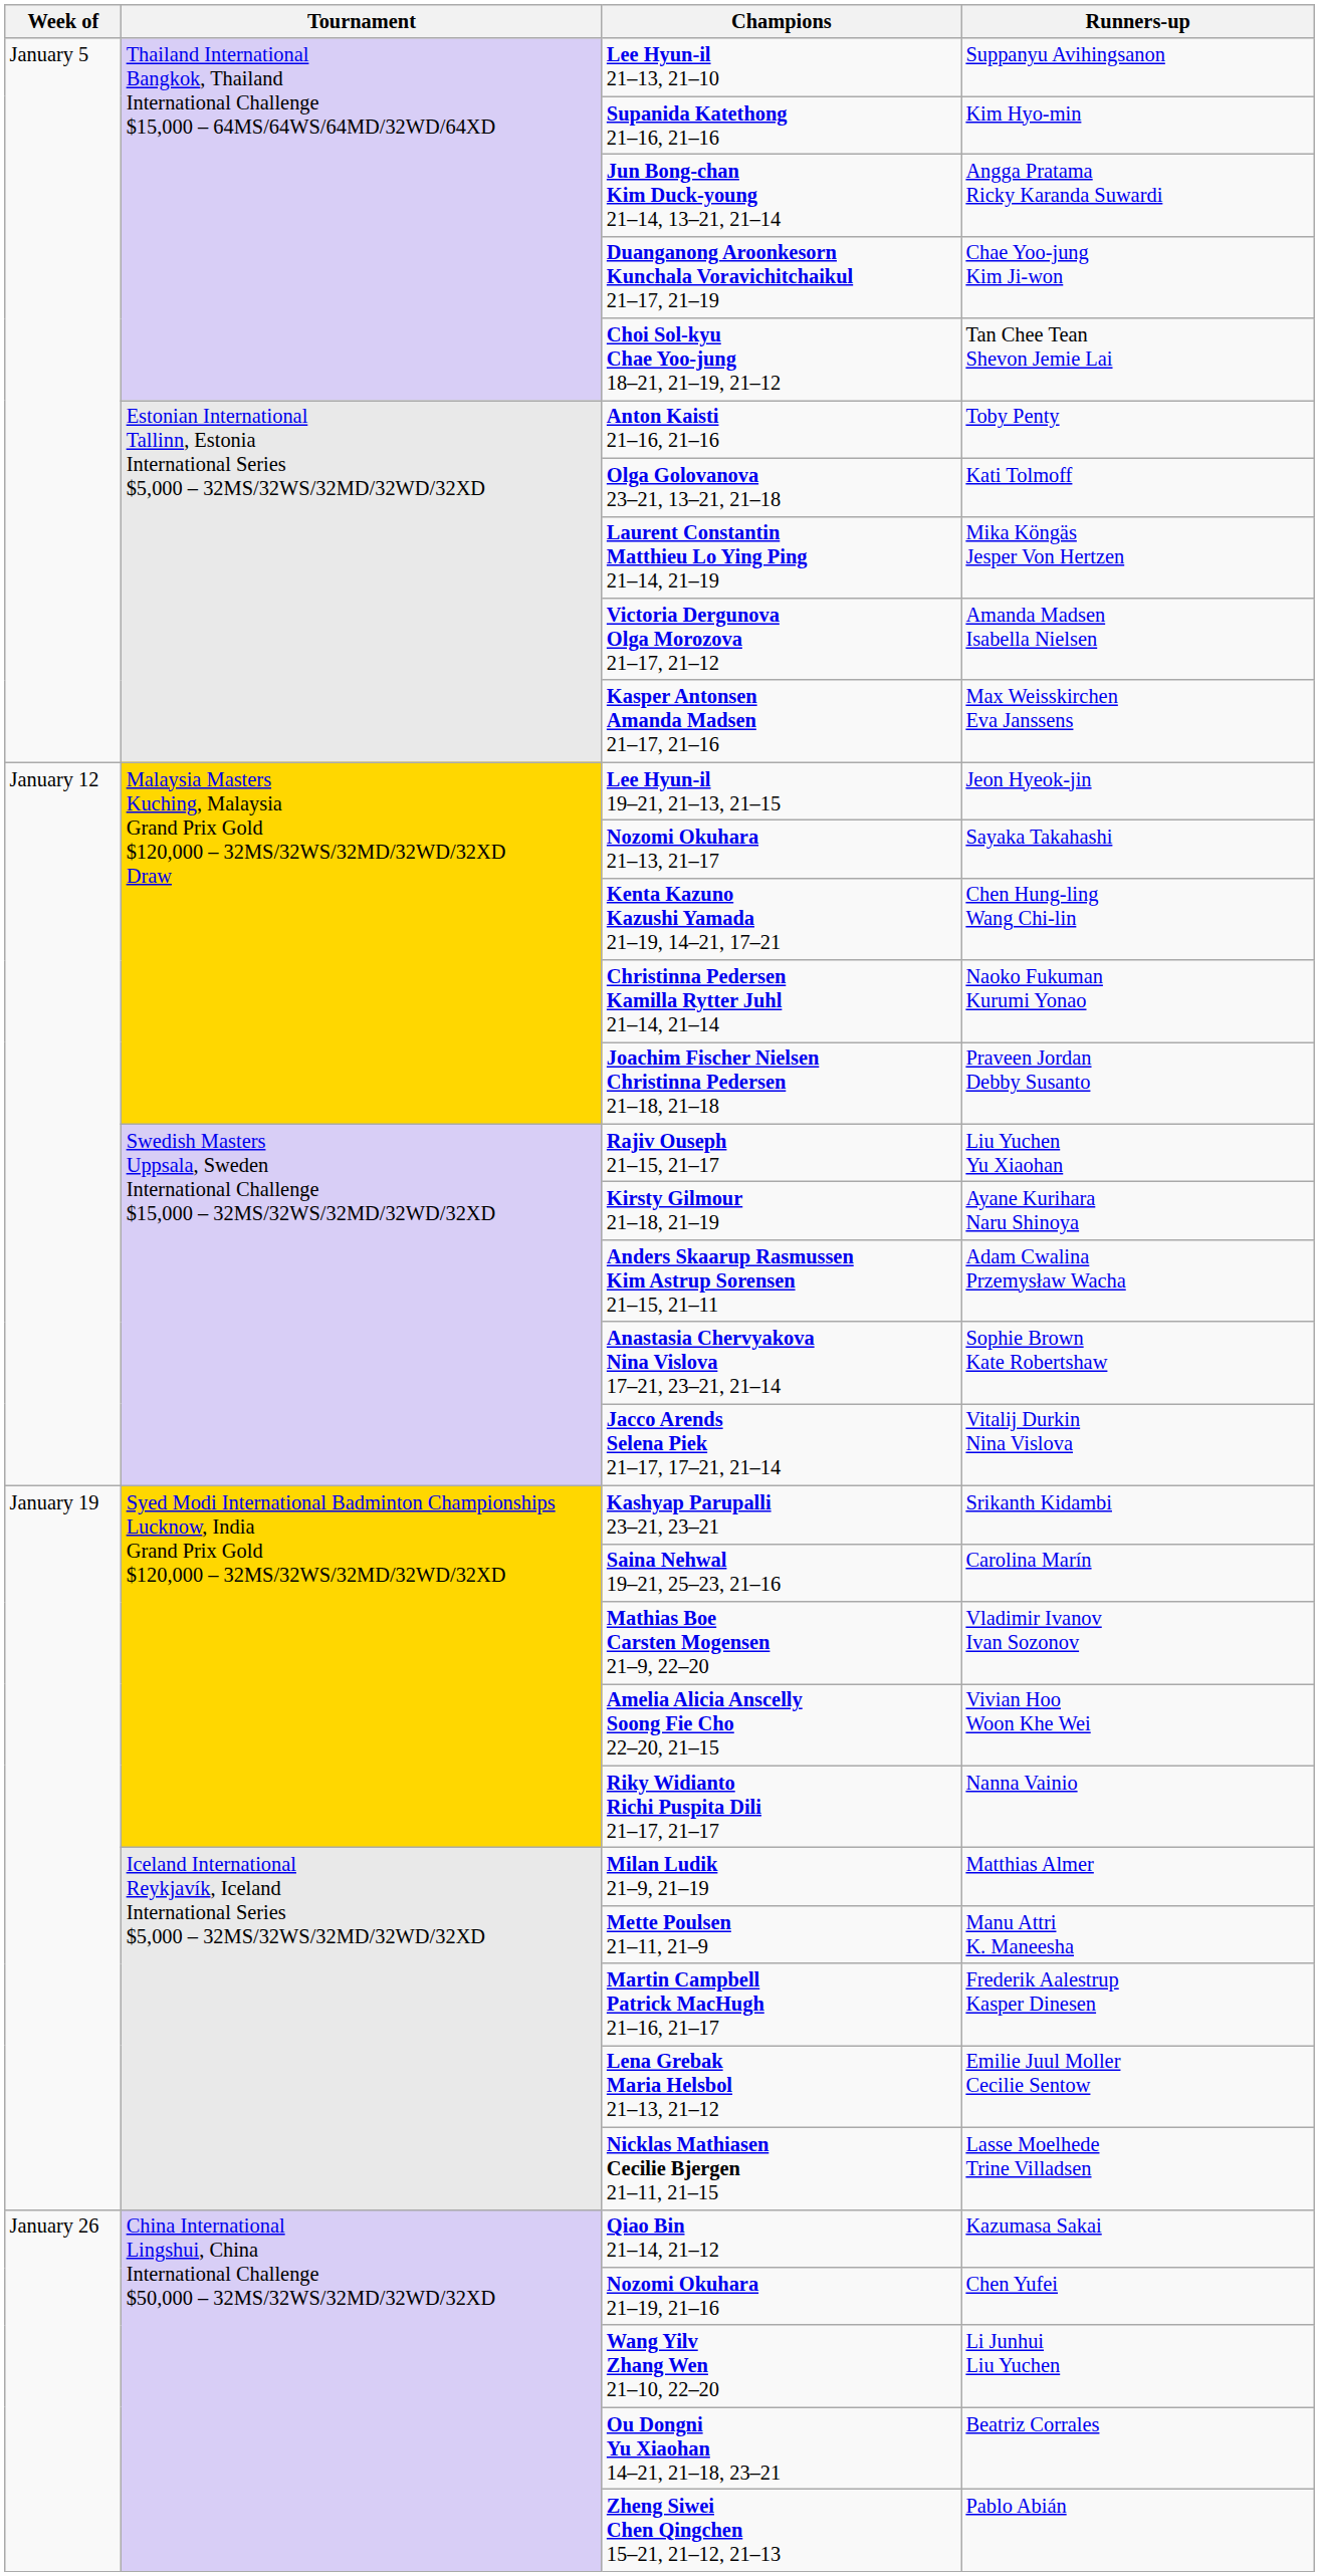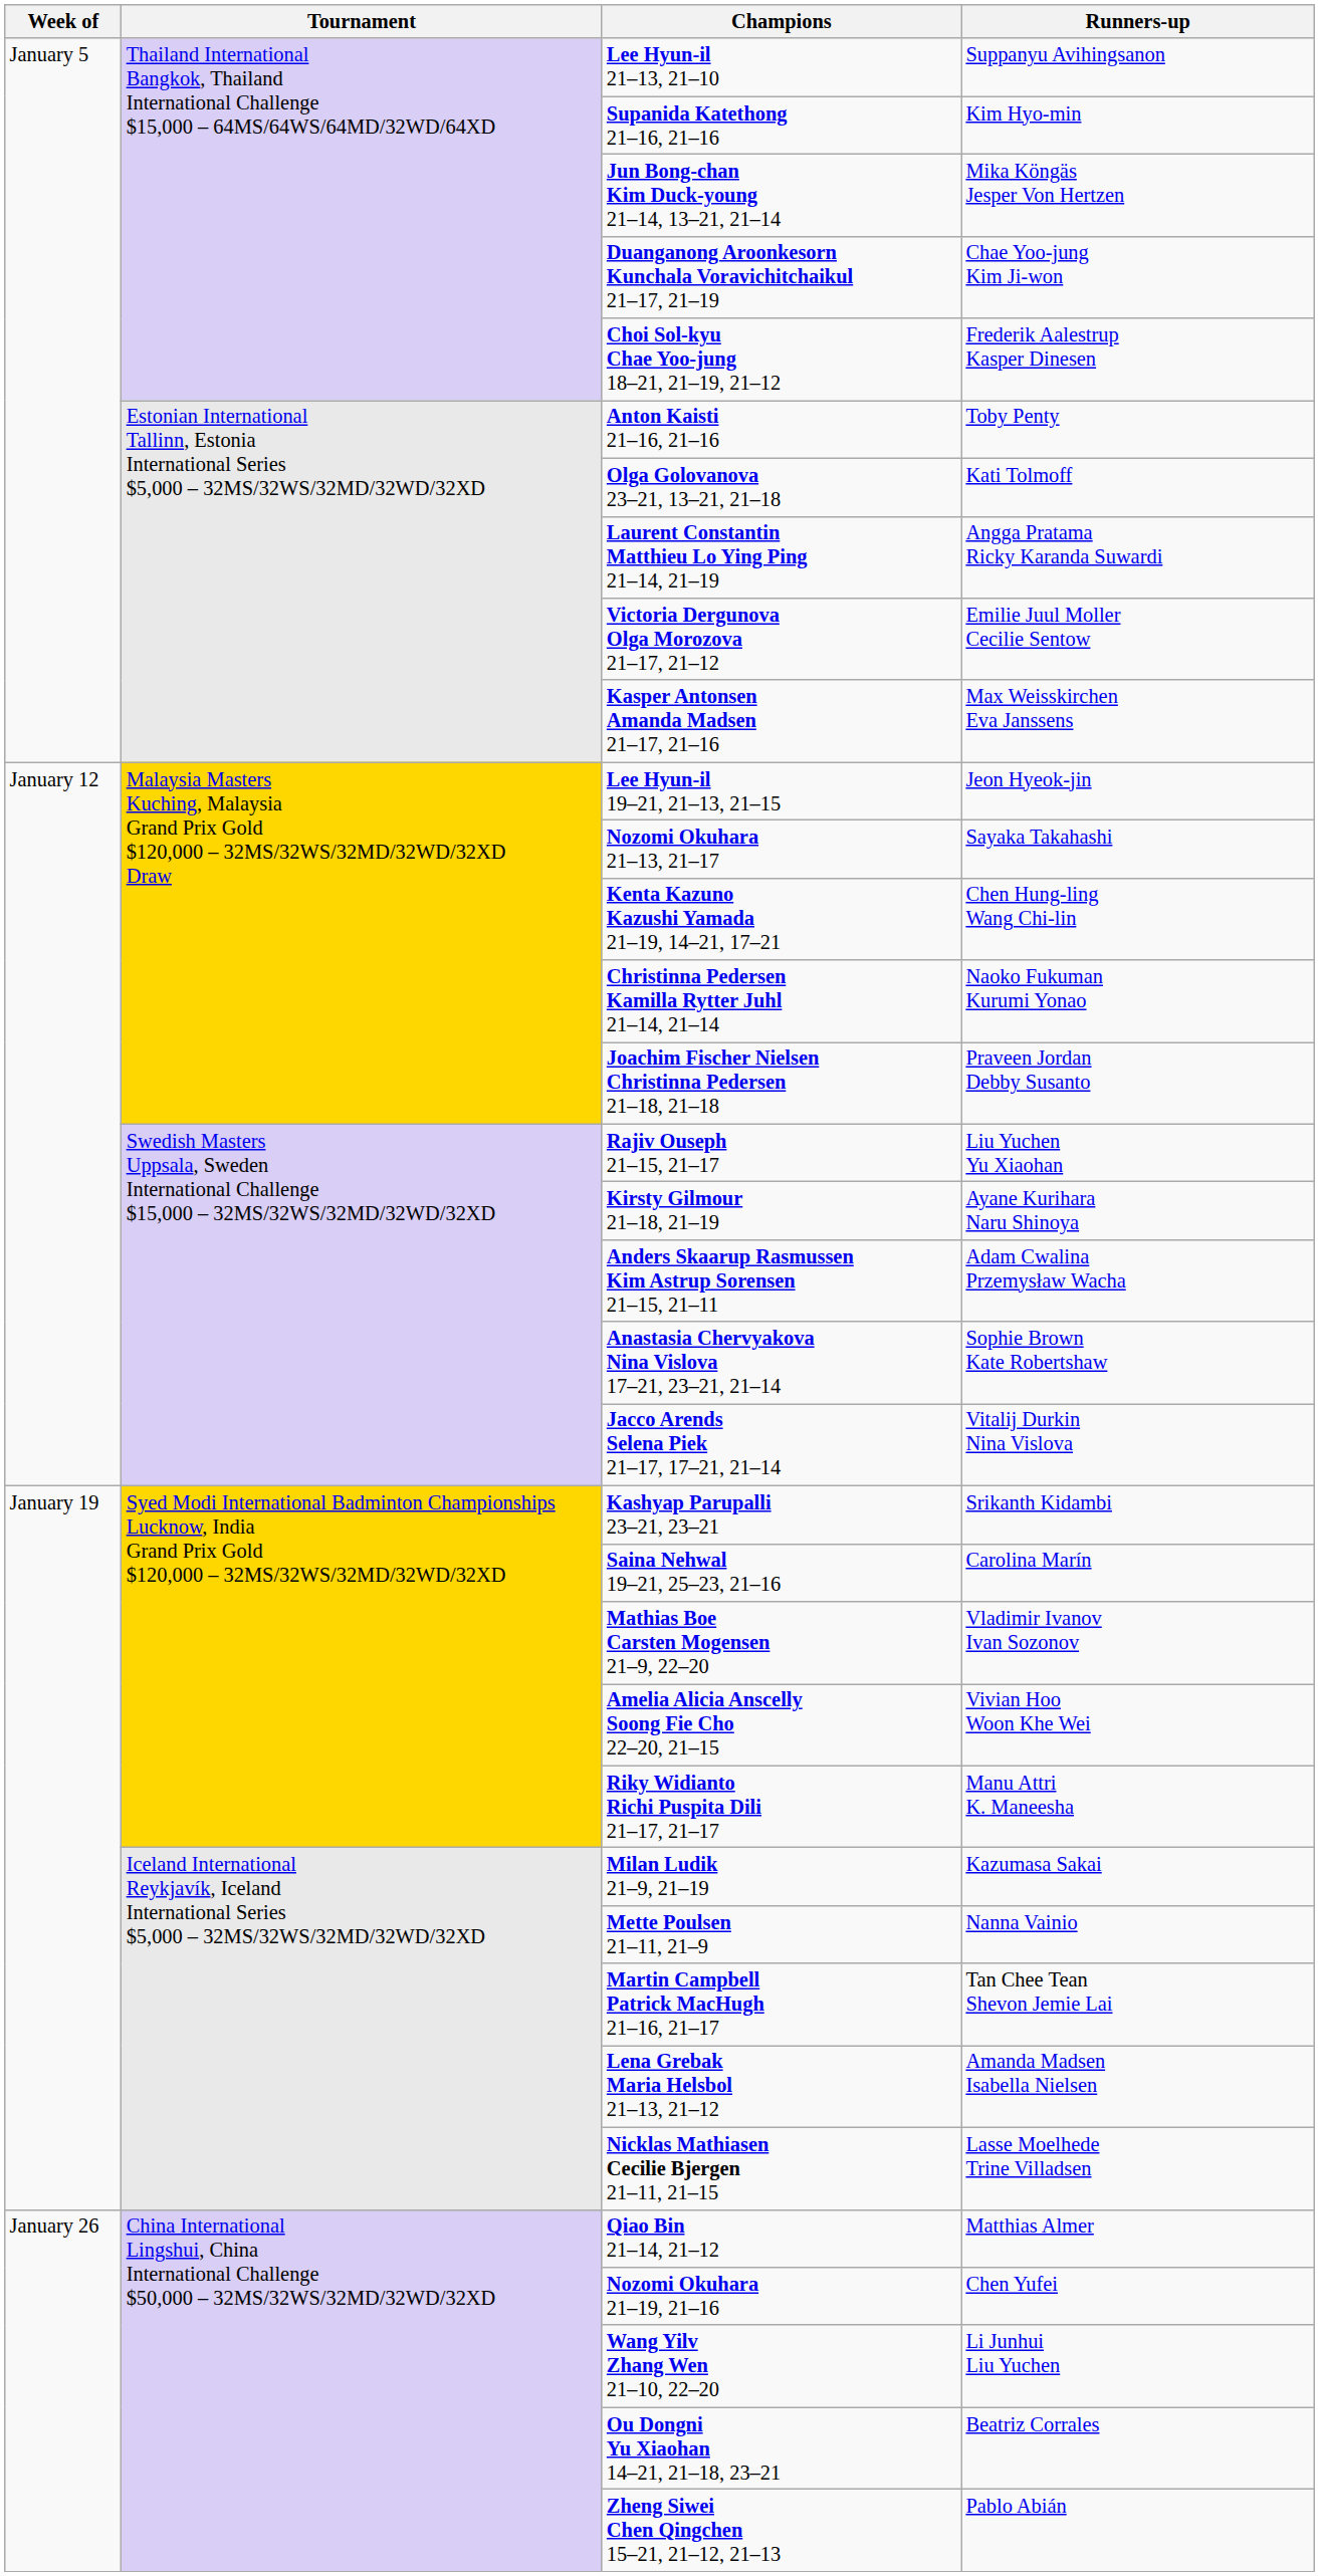 <table class=wikitable style=font-size:85%>
 <tr>
 <th width=75>Week of</th>
 <th width=330>Tournament</th>
 <th width=250>Champions</th>
 <th width=250>Runners-up</th>
 </tr>
 <tr valign=top>
 <td rowspan=10>January 5</td>
 <td style="background:#d8cef6;" rowspan="5"><a href='#'>Thailand International</a> <br><a href='#'>Bangkok</a>, Thailand<br>International Challenge<br>$15,000 – 64MS/64WS/64MD/32WD/64XD</td>
 <td> <strong><a href='#'>Lee Hyun-il</a></strong><br>21–13, 21–10</td>
 <td> <a href='#'>Suppanyu Avihingsanon</a></td>
 </tr>
 <tr valign=top>
 <td> <strong><a href='#'>Supanida Katethong</a></strong><br>21–16, 21–16</td>
 <td> <a href='#'>Kim Hyo-min</a></td>
 </tr>
 <tr valign=top>
 <td> <strong><a href='#'>Jun Bong-chan</a></strong><br> <strong><a href='#'>Kim Duck-young</a></strong><br>21–14, 13–21, 21–14</td>
-<td> <a href='#'>Angga Pratama</a><br> <a href='#'>Ricky Karanda Suwardi</a></td>
+<td> <a href='#'>Mika Köngäs</a><br> <a href='#'>Jesper Von Hertzen</a></td>
 </tr>
 <tr valign=top>
 <td> <strong><a href='#'>Duanganong Aroonkesorn</a></strong><br> <strong><a href='#'>Kunchala Voravichitchaikul</a></strong><br>21–17, 21–19</td>
 <td> <a href='#'>Chae Yoo-jung</a><br> <a href='#'>Kim Ji-won</a></td>
 </tr>
 <tr valign=top>
 <td> <strong><a href='#'>Choi Sol-kyu</a></strong><br> <strong><a href='#'>Chae Yoo-jung</a></strong><br>18–21, 21–19, 21–12</td>
-<td> Tan Chee Tean<br> <a href='#'>Shevon Jemie Lai</a></td>
+<td> <a href='#'>Frederik Aalestrup</a><br> <a href='#'>Kasper Dinesen</a></td>
 </tr>
 <tr valign=top>
 <td style="background:#E9E9E9;" rowspan="5"><a href='#'>Estonian International</a><br><a href='#'>Tallinn</a>, Estonia<br>International Series<br>$5,000 – 32MS/32WS/32MD/32WD/32XD</td>
 <td> <strong><a href='#'>Anton Kaisti</a></strong><br>21–16, 21–16</td>
 <td> <a href='#'>Toby Penty</a></td>
 </tr>
 <tr valign=top>
 <td> <strong><a href='#'>Olga Golovanova</a></strong><br>23–21, 13–21, 21–18</td>
 <td> <a href='#'>Kati Tolmoff</a></td>
 </tr>
 <tr valign=top>
 <td> <strong><a href='#'>Laurent Constantin</a></strong><br> <strong><a href='#'>Matthieu Lo Ying Ping</a></strong><br>21–14, 21–19</td>
-<td> <a href='#'>Mika Köngäs</a><br> <a href='#'>Jesper Von Hertzen</a></td>
+<td> <a href='#'>Angga Pratama</a><br> <a href='#'>Ricky Karanda Suwardi</a></td>
 </tr>
 <tr valign=top>
 <td> <strong><a href='#'>Victoria Dergunova</a></strong><br> <strong><a href='#'>Olga Morozova</a></strong><br>21–17, 21–12</td>
-<td> <a href='#'>Amanda Madsen</a><br> <a href='#'>Isabella Nielsen</a></td>
+<td> <a href='#'>Emilie Juul Moller</a><br> <a href='#'>Cecilie Sentow</a></td>
 </tr>
 <tr valign=top>
 <td> <strong><a href='#'>Kasper Antonsen</a></strong><br> <strong><a href='#'>Amanda Madsen</a></strong><br>21–17, 21–16</td>
 <td> <a href='#'>Max Weisskirchen</a><br> <a href='#'>Eva Janssens</a></td>
 </tr>
 <tr valign=top>
 <td rowspan=10>January 12</td>
 <td style="background:#FFD700;" rowspan="5"><a href='#'>Malaysia Masters</a><br><a href='#'>Kuching</a>, Malaysia<br>Grand Prix Gold<br>$120,000 – 32MS/32WS/32MD/32WD/32XD<br><a href='#'>Draw</a></td>
 <td> <strong><a href='#'>Lee Hyun-il</a></strong><br>19–21, 21–13, 21–15</td>
 <td> <a href='#'>Jeon Hyeok-jin</a></td>
 </tr>
 <tr valign=top>
 <td> <strong><a href='#'>Nozomi Okuhara</a></strong><br>21–13, 21–17</td>
 <td> <a href='#'>Sayaka Takahashi</a></td>
 </tr>
 <tr valign=top>
 <td> <strong><a href='#'>Kenta Kazuno</a></strong><br> <strong><a href='#'>Kazushi Yamada</a></strong><br>21–19, 14–21, 17–21</td>
 <td> <a href='#'>Chen Hung-ling</a><br> <a href='#'>Wang Chi-lin</a></td>
 </tr>
 <tr valign=top>
 <td> <strong><a href='#'>Christinna Pedersen</a></strong><br> <strong><a href='#'>Kamilla Rytter Juhl</a></strong><br>21–14, 21–14</td>
 <td> <a href='#'>Naoko Fukuman</a><br> <a href='#'>Kurumi Yonao</a></td>
 </tr>
 <tr valign=top>
 <td> <strong><a href='#'>Joachim Fischer Nielsen</a></strong><br> <strong><a href='#'>Christinna Pedersen</a></strong><br>21–18, 21–18</td>
 <td> <a href='#'>Praveen Jordan</a><br> <a href='#'>Debby Susanto</a></td>
 </tr>
 <tr valign=top>
 <td style="background:#d8cef6;" rowspan="5"><a href='#'>Swedish Masters</a><br><a href='#'>Uppsala</a>, Sweden<br>International Challenge<br>$15,000 – 32MS/32WS/32MD/32WD/32XD</td>
 <td> <strong><a href='#'>Rajiv Ouseph</a></strong><br>21–15, 21–17</td>
 <td> <a href='#'>Liu Yuchen</a><br> <a href='#'>Yu Xiaohan</a></td>
 </tr>
 <tr valign=top>
 <td> <strong><a href='#'>Kirsty Gilmour</a></strong><br>21–18, 21–19</td>
 <td> <a href='#'>Ayane Kurihara</a><br> <a href='#'>Naru Shinoya</a></td>
 </tr>
 <tr valign=top>
 <td> <strong><a href='#'>Anders Skaarup Rasmussen</a></strong><br> <strong><a href='#'>Kim Astrup Sorensen</a></strong><br>21–15, 21–11</td>
 <td> <a href='#'>Adam Cwalina</a><br> <a href='#'>Przemysław Wacha</a></td>
 </tr>
 <tr valign=top>
 <td> <strong><a href='#'>Anastasia Chervyakova</a></strong><br> <strong><a href='#'>Nina Vislova</a></strong><br>17–21, 23–21, 21–14</td>
 <td> <a href='#'>Sophie Brown</a><br> <a href='#'>Kate Robertshaw</a></td>
 </tr>
 <tr valign=top>
 <td> <strong><a href='#'>Jacco Arends</a></strong><br> <strong><a href='#'>Selena Piek</a></strong><br>21–17, 17–21, 21–14</td>
 <td> <a href='#'>Vitalij Durkin</a><br> <a href='#'>Nina Vislova</a></td>
 </tr>
 <tr valign=top>
 <td rowspan=10>January 19</td>
 <td style="background:#FFD700;" rowspan="5"><a href='#'>Syed Modi International Badminton Championships</a><br><a href='#'>Lucknow</a>, India<br>Grand Prix Gold<br>$120,000 – 32MS/32WS/32MD/32WD/32XD</td>
 <td> <strong><a href='#'>Kashyap Parupalli</a></strong><br>23–21, 23–21</td>
 <td> <a href='#'>Srikanth Kidambi</a></td>
 </tr>
 <tr valign=top>
 <td> <strong><a href='#'>Saina Nehwal</a></strong><br>19–21, 25–23, 21–16</td>
 <td> <a href='#'>Carolina Marín</a></td>
 </tr>
 <tr valign=top>
 <td> <strong><a href='#'>Mathias Boe</a></strong><br> <strong><a href='#'>Carsten Mogensen</a></strong><br>21–9, 22–20</td>
 <td> <a href='#'>Vladimir Ivanov</a><br> <a href='#'>Ivan Sozonov</a></td>
 </tr>
 <tr valign=top>
 <td> <strong><a href='#'>Amelia Alicia Anscelly</a></strong><br> <strong><a href='#'>Soong Fie Cho</a></strong><br>22–20, 21–15</td>
 <td> <a href='#'>Vivian Hoo</a><br> <a href='#'>Woon Khe Wei</a></td>
 </tr>
 <tr valign=top>
 <td> <strong><a href='#'>Riky Widianto</a></strong><br> <strong><a href='#'>Richi Puspita Dili</a></strong><br>21–17, 21–17</td>
-<td> <a href='#'>Nanna Vainio</a></td>
+<td> <a href='#'>Manu Attri</a><br> <a href='#'>K. Maneesha</a></td>
 </tr>
 <tr valign=top>
 <td style="background:#e9e9e9;" rowspan="5"><a href='#'>Iceland International</a><br><a href='#'>Reykjavík</a>, Iceland<br>International Series<br>$5,000 – 32MS/32WS/32MD/32WD/32XD</td>
 <td> <strong><a href='#'>Milan Ludik</a></strong><br>21–9, 21–19</td>
-<td> <a href='#'>Matthias Almer</a></td>
+<td> <a href='#'>Kazumasa Sakai</a></td>
 </tr>
 <tr valign=top>
 <td> <strong><a href='#'>Mette Poulsen</a></strong><br>21–11, 21–9</td>
-<td> <a href='#'>Manu Attri</a><br> <a href='#'>K. Maneesha</a></td>
+<td> <a href='#'>Nanna Vainio</a></td>
 </tr>
 <tr valign=top>
 <td> <strong><a href='#'>Martin Campbell</a></strong><br> <strong><a href='#'>Patrick MacHugh</a></strong><br>21–16, 21–17</td>
-<td> <a href='#'>Frederik Aalestrup</a><br> <a href='#'>Kasper Dinesen</a></td>
+<td> Tan Chee Tean<br> <a href='#'>Shevon Jemie Lai</a></td>
 </tr>
 <tr valign=top>
 <td> <strong><a href='#'>Lena Grebak</a></strong><br> <strong><a href='#'>Maria Helsbol</a></strong><br>21–13, 21–12</td>
-<td> <a href='#'>Emilie Juul Moller</a><br> <a href='#'>Cecilie Sentow</a></td>
+<td> <a href='#'>Amanda Madsen</a><br> <a href='#'>Isabella Nielsen</a></td>
 </tr>
 <tr valign=top>
 <td> <strong><a href='#'>Nicklas Mathiasen</a></strong><br> <strong>Cecilie Bjergen</strong><br>21–11, 21–15</td>
 <td> <a href='#'>Lasse Moelhede</a><br> <a href='#'>Trine Villadsen</a></td>
 </tr>
 <tr valign=top>
 <td rowspan=5>January 26</td>
 <td style="background:#d8cef6;" rowspan="5"><a href='#'>China International</a><br><a href='#'>Lingshui</a>, China<br>International Challenge<br>$50,000 – 32MS/32WS/32MD/32WD/32XD</td>
 <td> <strong><a href='#'>Qiao Bin</a></strong><br>21–14, 21–12</td>
-<td> <a href='#'>Kazumasa Sakai</a></td>
+<td> <a href='#'>Matthias Almer</a></td>
 </tr>
 <tr valign=top>
 <td> <strong><a href='#'>Nozomi Okuhara</a></strong><br>21–19, 21–16</td>
 <td> <a href='#'>Chen Yufei</a></td>
 </tr>
 <tr valign=top>
 <td> <strong><a href='#'>Wang Yilv</a></strong><br> <strong><a href='#'>Zhang Wen</a></strong><br>21–10, 22–20</td>
 <td> <a href='#'>Li Junhui</a><br> <a href='#'>Liu Yuchen</a></td>
 </tr>
 <tr valign=top>
 <td> <strong><a href='#'>Ou Dongni</a></strong><br> <strong><a href='#'>Yu Xiaohan</a></strong><br>14–21, 21–18, 23–21</td>
 <td> <a href='#'>Beatriz Corrales</a></td>
 </tr>
 <tr valign=top>
 <td> <strong><a href='#'>Zheng Siwei</a></strong><br> <strong><a href='#'>Chen Qingchen</a></strong><br>15–21, 21–12, 21–13</td>
 <td> <a href='#'>Pablo Abián</a></td>
 </tr>
 </table>
